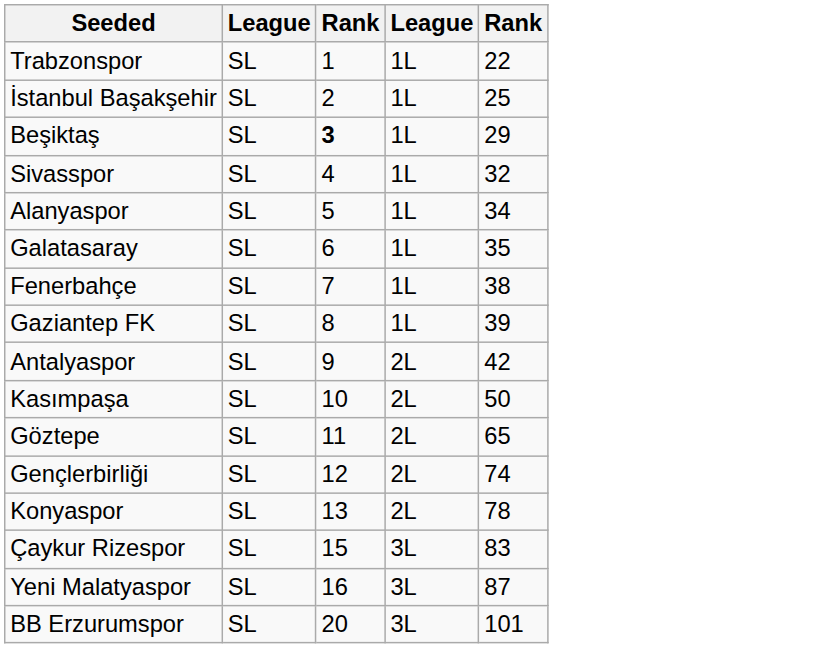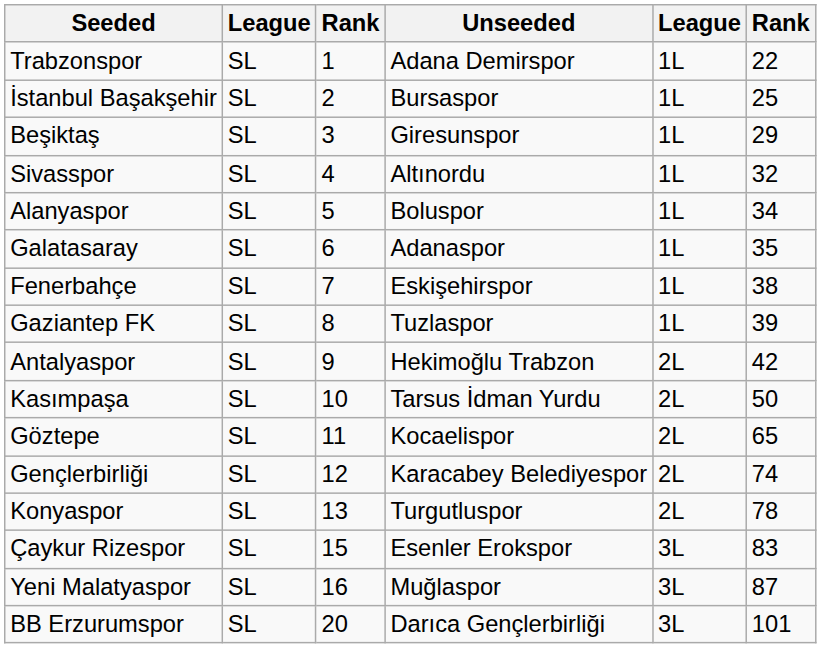 <table class="wikitable">
 <tr>
 <th>Seeded</th>
 <th>League</th>
 <th>Rank</th>
+<th>Unseeded</th>
 <th>League</th>
 <th>Rank</th>
 </tr>
 <tr>
 <td>Trabzonspor</td>
 <td>SL</td>
 <td>1</td>
+<td>Adana Demirspor</td>
 <td>1L</td>
 <td>22</td>
 </tr>
 <tr>
 <td>İstanbul Başakşehir</td>
 <td>SL</td>
 <td>2</td>
+<td>Bursaspor</td>
 <td>1L</td>
 <td>25</td>
 </tr>
 <tr>
 <td>Beşiktaş</td>
 <td>SL</td>
-<td><strong>3</strong></td>
+<td>3</td>
+<td>Giresunspor</td>
 <td>1L</td>
 <td>29</td>
 </tr>
 <tr>
 <td>Sivasspor</td>
 <td>SL</td>
 <td>4</td>
+<td>Altınordu</td>
 <td>1L</td>
 <td>32</td>
 </tr>
 <tr>
 <td>Alanyaspor</td>
 <td>SL</td>
 <td>5</td>
+<td>Boluspor</td>
 <td>1L</td>
 <td>34</td>
 </tr>
 <tr>
 <td>Galatasaray</td>
 <td>SL</td>
 <td>6</td>
+<td>Adanaspor</td>
 <td>1L</td>
 <td>35</td>
 </tr>
 <tr>
 <td>Fenerbahçe</td>
 <td>SL</td>
 <td>7</td>
+<td>Eskişehirspor</td>
 <td>1L</td>
 <td>38</td>
 </tr>
 <tr>
 <td>Gaziantep FK</td>
 <td>SL</td>
 <td>8</td>
+<td>Tuzlaspor</td>
 <td>1L</td>
 <td>39</td>
 </tr>
 <tr>
 <td>Antalyaspor</td>
 <td>SL</td>
 <td>9</td>
+<td>Hekimoğlu Trabzon</td>
 <td>2L</td>
 <td>42</td>
 </tr>
 <tr>
 <td>Kasımpaşa</td>
 <td>SL</td>
 <td>10</td>
+<td>Tarsus İdman Yurdu</td>
 <td>2L</td>
 <td>50</td>
 </tr>
 <tr>
 <td>Göztepe</td>
 <td>SL</td>
 <td>11</td>
+<td>Kocaelispor</td>
 <td>2L</td>
 <td>65</td>
 </tr>
 <tr>
 <td>Gençlerbirliği</td>
 <td>SL</td>
 <td>12</td>
+<td>Karacabey Belediyespor</td>
 <td>2L</td>
 <td>74</td>
 </tr>
 <tr>
 <td>Konyaspor</td>
 <td>SL</td>
 <td>13</td>
+<td>Turgutluspor</td>
 <td>2L</td>
 <td>78</td>
 </tr>
 <tr>
 <td>Çaykur Rizespor</td>
 <td>SL</td>
 <td>15</td>
+<td>Esenler Erokspor</td>
 <td>3L</td>
 <td>83</td>
 </tr>
 <tr>
 <td>Yeni Malatyaspor</td>
 <td>SL</td>
 <td>16</td>
+<td>Muğlaspor</td>
 <td>3L</td>
 <td>87</td>
 </tr>
 <tr>
 <td>BB Erzurumspor</td>
 <td>SL</td>
 <td>20</td>
+<td>Darıca Gençlerbirliği</td>
 <td>3L</td>
 <td>101</td>
 </tr>
 </table>
